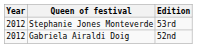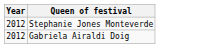 <table class="wikitable">
 <tr>
 <th>Year</th>
 <th>Queen of festival</th>
-<th>Edition</th>
 </tr>
 <tr>
 <td>2012</td>
 <td>Stephanie Jones Monteverde</td>
-<td>53rd</td>
 </tr>
 <tr>
 <td>2012</td>
 <td>Gabriela Airaldi Doig</td>
-<td>52nd</td>
 </tr>
 </table>
